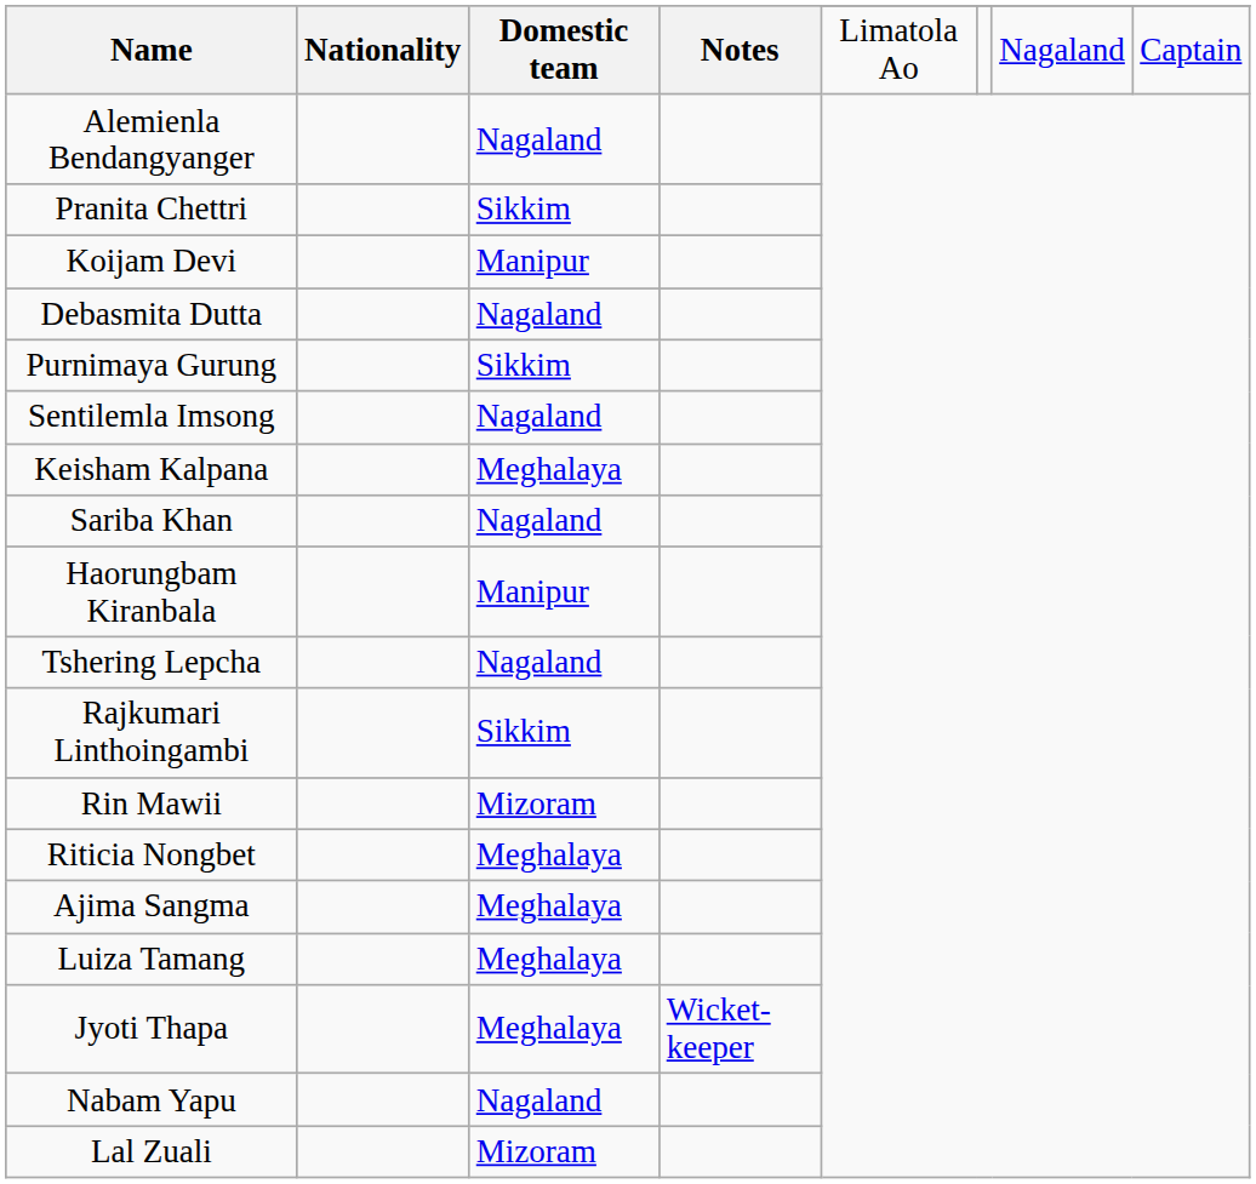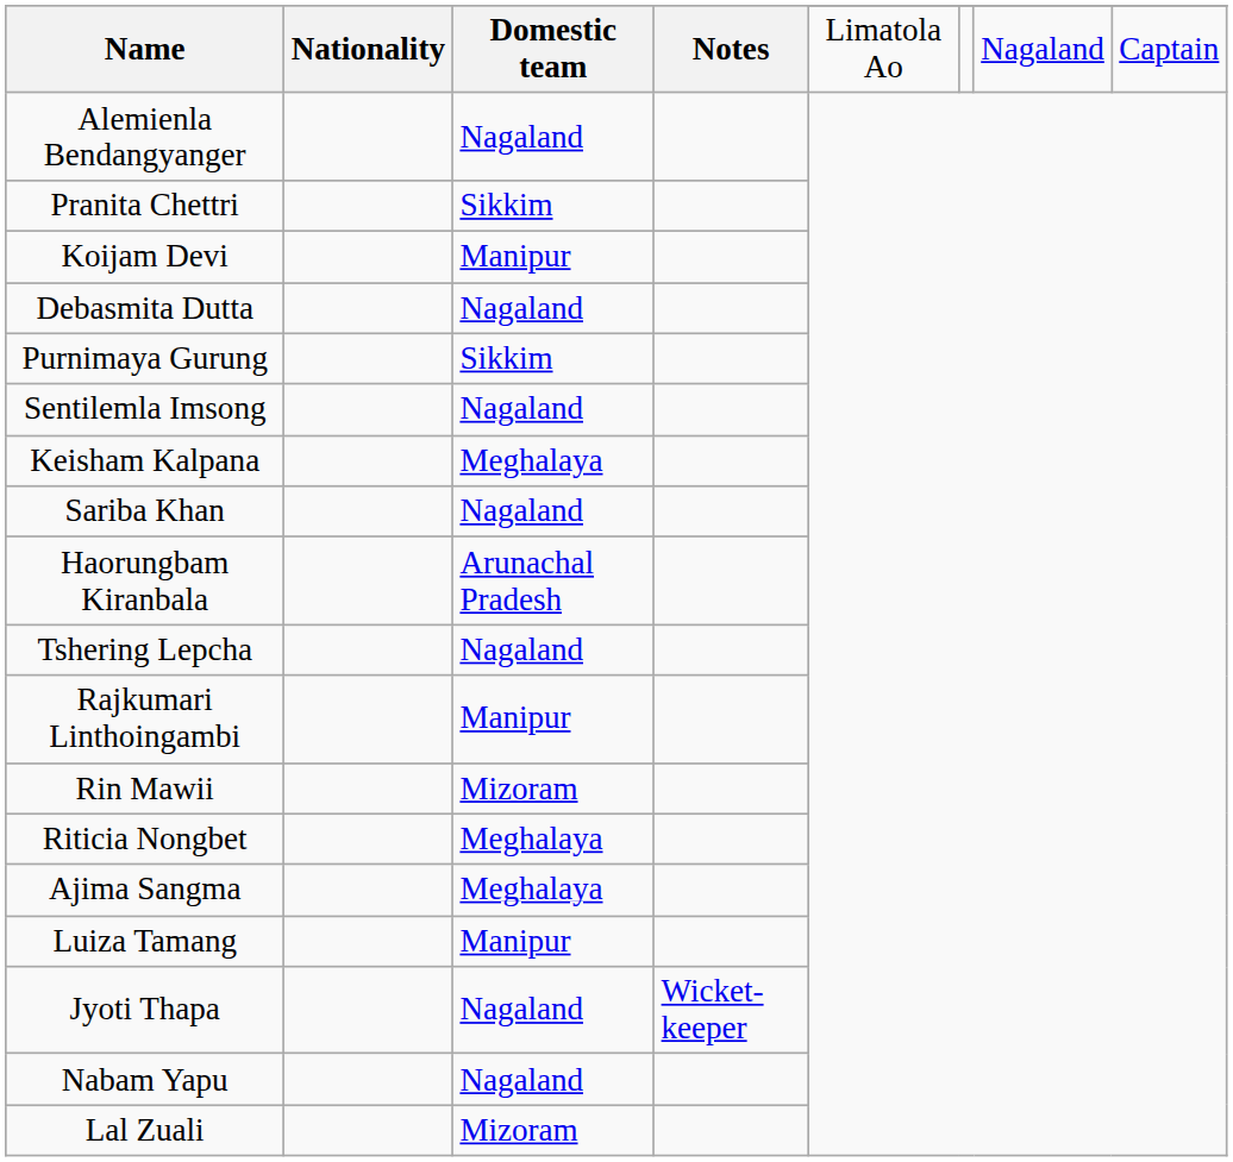 <table class="wikitable sortable">
 <tr>
 <th scope="col" rowspan="2">Name</th>
 <th scope="col" rowspan="2">Nationality</th>
 <th scope="col" rowspan="2">Domestic team</th>
 <th scope="col" rowspan="2">Notes</th>
 </tr>
 <tr>
 <td style="text-align:center">Limatola Ao</td>
 <td></td>
 <td><a href='#'>Nagaland</a></td>
 <td><a href='#'>Captain</a></td>
 </tr>
 <tr>
 <td style="text-align:center">Alemienla Bendangyanger</td>
 <td></td>
 <td><a href='#'>Nagaland</a></td>
 <td></td>
 </tr>
 <tr>
 <td style="text-align:center">Pranita Chettri</td>
 <td></td>
 <td><a href='#'>Sikkim</a></td>
 <td></td>
 </tr>
 <tr>
 <td style="text-align:center">Koijam Devi</td>
 <td></td>
 <td><a href='#'>Manipur</a></td>
 <td></td>
 </tr>
 <tr>
 <td style="text-align:center">Debasmita Dutta</td>
 <td></td>
 <td><a href='#'>Nagaland</a></td>
 <td></td>
 </tr>
 <tr>
 <td style="text-align:center">Purnimaya Gurung</td>
 <td></td>
 <td><a href='#'>Sikkim</a></td>
 <td></td>
 </tr>
 <tr>
 <td style="text-align:center">Sentilemla Imsong</td>
 <td></td>
 <td><a href='#'>Nagaland</a></td>
 <td></td>
 </tr>
 <tr>
 <td style="text-align:center">Keisham Kalpana</td>
 <td></td>
 <td><a href='#'>Meghalaya</a></td>
 <td></td>
 </tr>
 <tr>
 <td style="text-align:center">Sariba Khan</td>
 <td></td>
 <td><a href='#'>Nagaland</a></td>
 <td></td>
 </tr>
 <tr>
 <td style="text-align:center">Haorungbam Kiranbala</td>
 <td></td>
-<td><a href='#'>Manipur</a></td>
+<td><a href='#'>Arunachal Pradesh</a></td>
 <td></td>
 </tr>
 <tr>
 <td style="text-align:center">Tshering Lepcha</td>
 <td></td>
 <td><a href='#'>Nagaland</a></td>
 <td></td>
 </tr>
 <tr>
 <td style="text-align:center">Rajkumari Linthoingambi</td>
 <td></td>
-<td><a href='#'>Sikkim</a></td>
+<td><a href='#'>Manipur</a></td>
 <td></td>
 </tr>
 <tr>
 <td style="text-align:center">Rin Mawii</td>
 <td></td>
 <td><a href='#'>Mizoram</a></td>
 <td></td>
 </tr>
 <tr>
 <td style="text-align:center">Riticia Nongbet</td>
 <td></td>
 <td><a href='#'>Meghalaya</a></td>
 <td></td>
 </tr>
 <tr>
 <td style="text-align:center">Ajima Sangma</td>
 <td></td>
 <td><a href='#'>Meghalaya</a></td>
 <td></td>
 </tr>
 <tr>
 <td style="text-align:center">Luiza Tamang</td>
 <td></td>
-<td><a href='#'>Meghalaya</a></td>
+<td><a href='#'>Manipur</a></td>
 <td></td>
 </tr>
 <tr>
 <td style="text-align:center">Jyoti Thapa</td>
 <td></td>
-<td><a href='#'>Meghalaya</a></td>
+<td><a href='#'>Nagaland</a></td>
 <td><a href='#'>Wicket-keeper</a></td>
 </tr>
 <tr>
 <td style="text-align:center">Nabam Yapu</td>
 <td></td>
 <td><a href='#'>Nagaland</a></td>
 <td></td>
 </tr>
 <tr>
 <td style="text-align:center">Lal Zuali</td>
 <td></td>
 <td><a href='#'>Mizoram</a></td>
 <td></td>
 </tr>
 </table>
